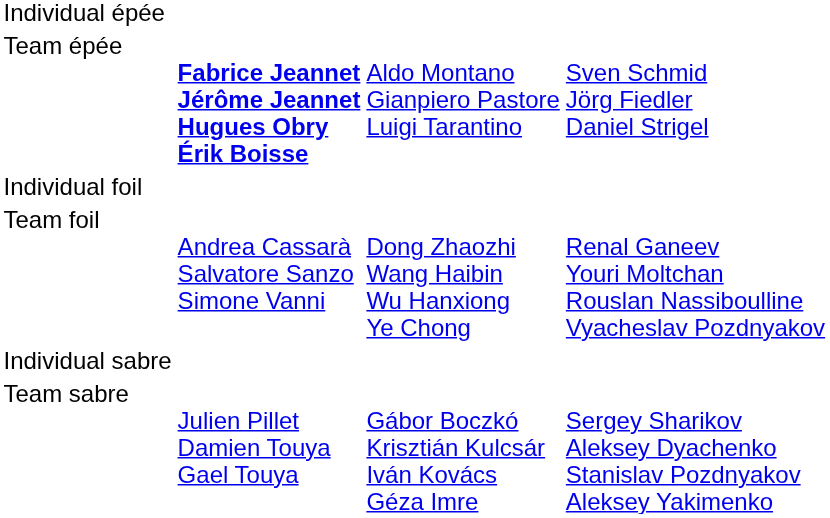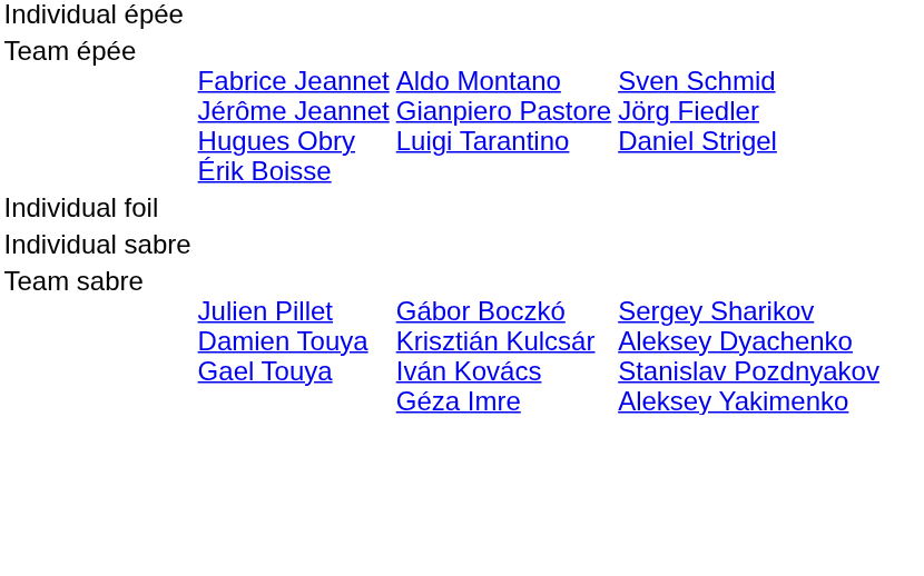 <table>
 <tr>
 <td>Individual épée<br></td>
 <td></td>
 <td></td>
 <td></td>
 </tr>
 <tr valign="top">
 <td>Team épée<br></td>
-<td><strong><br><a href='#'>Fabrice Jeannet</a><br><a href='#'>Jérôme Jeannet</a><br><a href='#'>Hugues Obry</a><br><a href='#'>Érik Boisse</a></strong></td>
+<td><br><a href='#'>Fabrice Jeannet</a><br><a href='#'>Jérôme Jeannet</a><br><a href='#'>Hugues Obry</a><br><a href='#'>Érik Boisse</a></td>
 <td><br><a href='#'>Aldo Montano</a><br><a href='#'>Gianpiero Pastore</a><br><a href='#'>Luigi Tarantino</a></td>
 <td><br><a href='#'>Sven Schmid</a><br><a href='#'>Jörg Fiedler</a><br><a href='#'>Daniel Strigel</a></td>
 </tr>
 <tr>
 <td>Individual foil<br></td>
 <td></td>
 <td></td>
 <td></td>
-</tr>
-<tr valign="top">
-<td>Team foil<br></td>
-<td><br><a href='#'>Andrea Cassarà</a><br><a href='#'>Salvatore Sanzo</a><br><a href='#'>Simone Vanni</a></td>
-<td><br><a href='#'>Dong Zhaozhi</a><br><a href='#'>Wang Haibin</a><br><a href='#'>Wu Hanxiong</a><br><a href='#'>Ye Chong</a></td>
-<td><br><a href='#'>Renal Ganeev</a><br><a href='#'>Youri Moltchan</a><br><a href='#'>Rouslan Nassiboulline</a><br><a href='#'>Vyacheslav Pozdnyakov</a></td>
 </tr>
 <tr>
 <td>Individual sabre<br></td>
 <td></td>
 <td></td>
 <td></td>
 </tr>
 <tr valign="top">
 <td>Team sabre<br></td>
 <td><br><a href='#'>Julien Pillet</a><br><a href='#'>Damien Touya</a><br><a href='#'>Gael Touya</a></td>
 <td><br><a href='#'>Gábor Boczkó</a><br><a href='#'>Krisztián Kulcsár</a><br><a href='#'>Iván Kovács</a><br><a href='#'>Géza Imre</a></td>
 <td><br><a href='#'>Sergey Sharikov</a><br><a href='#'>Aleksey Dyachenko</a><br><a href='#'>Stanislav Pozdnyakov</a><br><a href='#'>Aleksey Yakimenko</a></td>
 </tr>
 <tr>
 </tr>
 </table>
